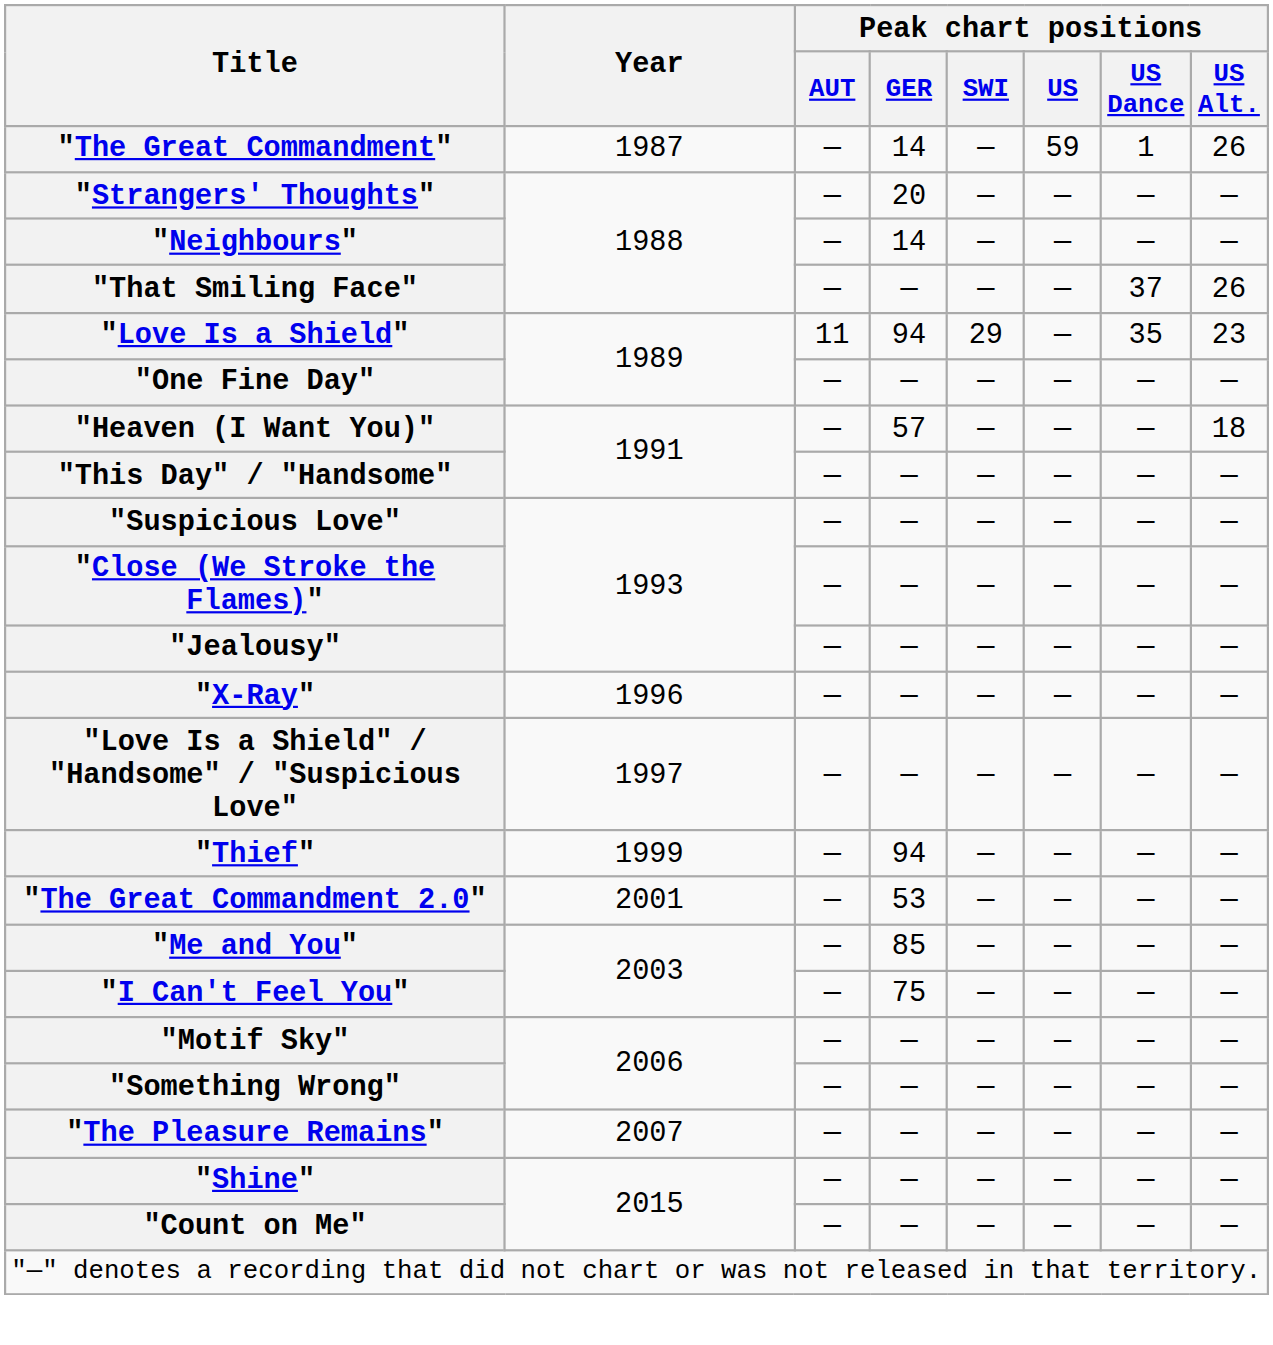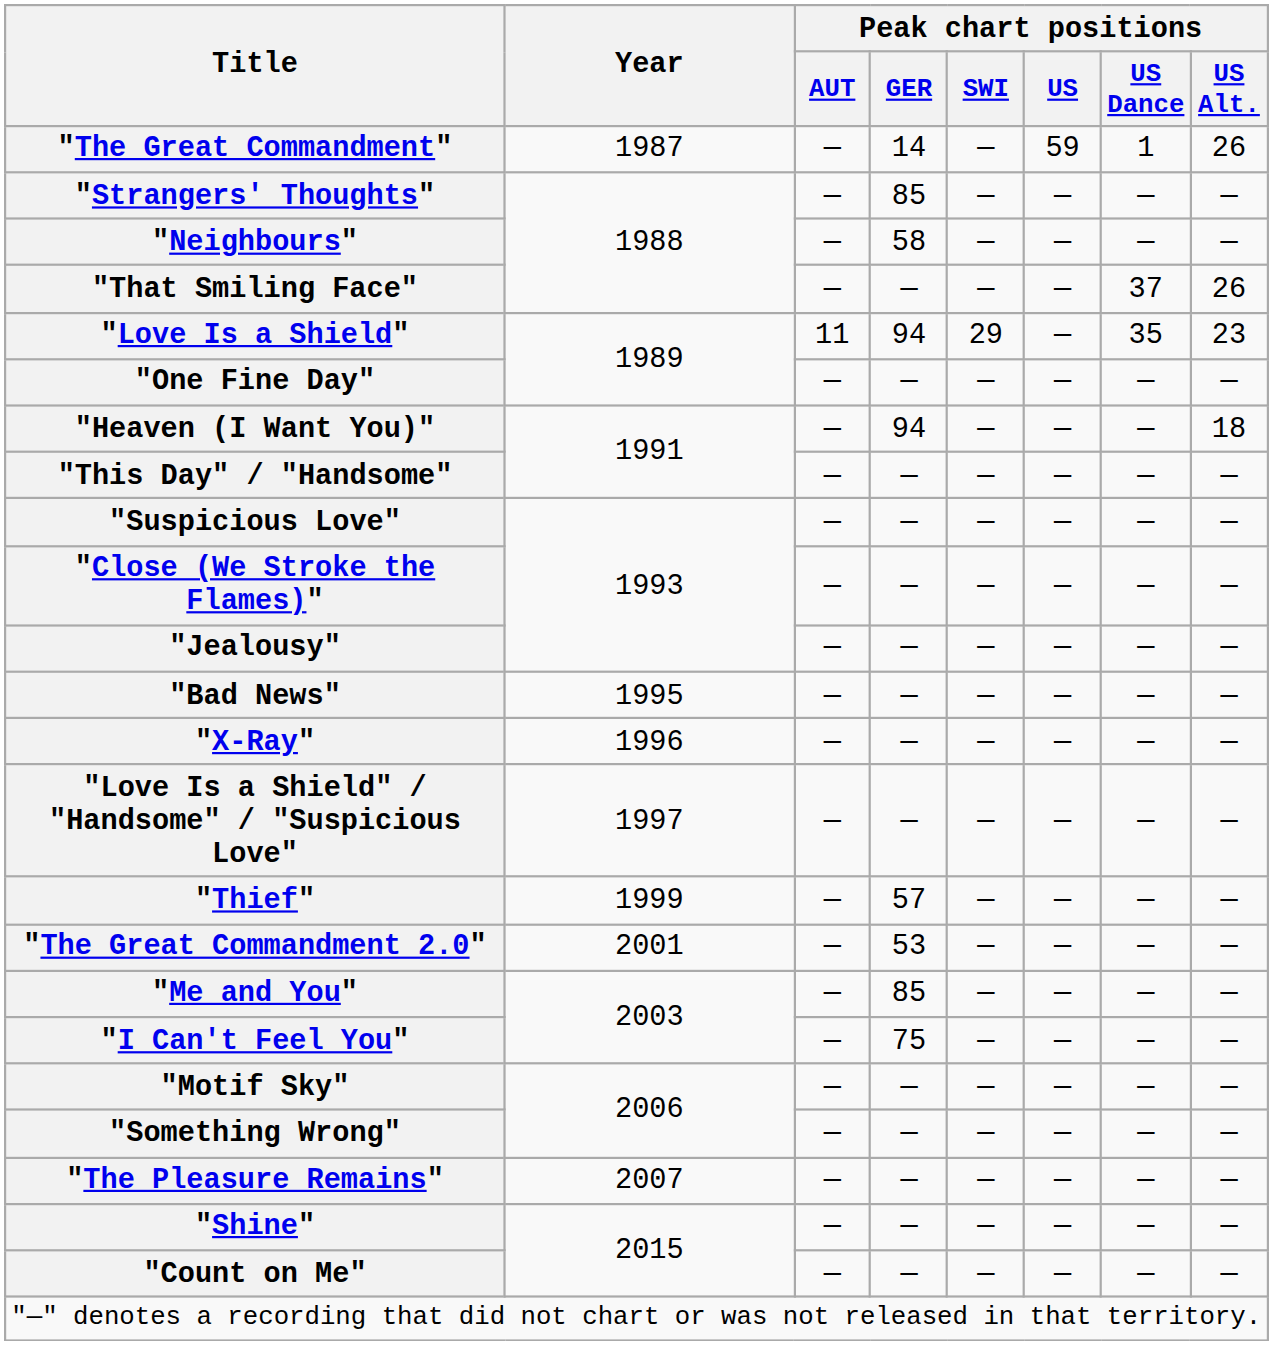 <table class="wikitable plainrowheaders" style="text-align:center;">
 <tr>
 <th scope="col" rowspan="2" style="width:17em;">Title</th>
 <th scope="col" rowspan="2">Year</th>
 <th scope="col" colspan="6">Peak chart positions</th>
 </tr>
 <tr>
 <th scope="col" style="width:2.5em;font-size:90%;"><a href='#'>AUT</a><br></th>
 <th scope="col" style="width:2.5em;font-size:90%;"><a href='#'>GER</a><br></th>
 <th scope="col" style="width:2.5em;font-size:90%;"><a href='#'>SWI</a><br></th>
 <th scope="col" style="width:2.5em;font-size:90%;"><a href='#'>US</a><br></th>
 <th scope="col" style="width:2.5em;font-size:90%;"><a href='#'>US Dance</a><br></th>
 <th scope="col" style="width:2.5em;font-size:90%;"><a href='#'>US Alt.</a><br></th>
 </tr>
 <tr>
 <th scope="row">"<a href='#'>The Great Commandment</a>"</th>
 <td>1987</td>
 <td>—</td>
 <td>14</td>
 <td>—</td>
 <td>59</td>
 <td>1</td>
 <td>26</td>
 </tr>
 <tr>
 <th scope="row">"<a href='#'>Strangers' Thoughts</a>"</th>
 <td rowspan="3">1988</td>
 <td>—</td>
-<td>20</td>
+<td>85</td>
 <td>—</td>
 <td>—</td>
 <td>—</td>
 <td>—</td>
 </tr>
 <tr>
 <th scope="row">"<a href='#'>Neighbours</a>"</th>
 <td>—</td>
-<td>14</td>
+<td>58</td>
 <td>—</td>
 <td>—</td>
 <td>—</td>
 <td>—</td>
 </tr>
 <tr>
 <th scope="row">"That Smiling Face"</th>
 <td>—</td>
 <td>—</td>
 <td>—</td>
 <td>—</td>
 <td>37</td>
 <td>26</td>
 </tr>
 <tr>
 <th scope="row">"<a href='#'>Love Is a Shield</a>"</th>
 <td rowspan="2">1989</td>
 <td>11</td>
 <td>94</td>
 <td>29</td>
 <td>—</td>
 <td>35</td>
 <td>23</td>
 </tr>
 <tr>
 <th scope="row">"One Fine Day"</th>
 <td>—</td>
 <td>—</td>
 <td>—</td>
 <td>—</td>
 <td>—</td>
 <td>—</td>
 </tr>
 <tr>
 <th scope="row">"Heaven (I Want You)"</th>
 <td rowspan="2">1991</td>
 <td>—</td>
-<td>57</td>
+<td>94</td>
 <td>—</td>
 <td>—</td>
 <td>—</td>
 <td>18</td>
 </tr>
 <tr>
 <th scope="row">"This Day" / "Handsome"</th>
 <td>—</td>
 <td>—</td>
 <td>—</td>
 <td>—</td>
 <td>—</td>
 <td>—</td>
 </tr>
 <tr>
 <th scope="row">"Suspicious Love"</th>
 <td rowspan="3">1993</td>
 <td>—</td>
 <td>—</td>
 <td>—</td>
 <td>—</td>
 <td>—</td>
 <td>—</td>
 </tr>
 <tr>
 <th scope="row">"<a href='#'>Close (We Stroke the Flames)</a>"</th>
 <td>—</td>
 <td>—</td>
 <td>—</td>
 <td>—</td>
 <td>—</td>
 <td>—</td>
 </tr>
 <tr>
 <th scope="row">"Jealousy"</th>
 <td>—</td>
 <td>—</td>
 <td>—</td>
 <td>—</td>
 <td>—</td>
 <td>—</td>
 </tr>
 <tr>
+<th scope="row">"Bad News"</th>
+<td>1995</td>
+<td>—</td>
+<td>—</td>
+<td>—</td>
+<td>—</td>
+<td>—</td>
+<td>—</td>
+</tr>
+<tr>
 <th scope="row">"<a href='#'>X-Ray</a>"</th>
 <td>1996</td>
 <td>—</td>
 <td>—</td>
 <td>—</td>
 <td>—</td>
 <td>—</td>
 <td>—</td>
 </tr>
 <tr>
 <th scope="row">"Love Is a Shield" / "Handsome" / "Suspicious Love"</th>
 <td>1997</td>
 <td>—</td>
 <td>—</td>
 <td>—</td>
 <td>—</td>
 <td>—</td>
 <td>—</td>
 </tr>
 <tr>
 <th scope="row">"<a href='#'>Thief</a>"</th>
 <td>1999</td>
 <td>—</td>
-<td>94</td>
+<td>57</td>
 <td>—</td>
 <td>—</td>
 <td>—</td>
 <td>—</td>
 </tr>
 <tr>
 <th scope="row">"<a href='#'>The Great Commandment 2.0</a>"</th>
 <td>2001</td>
 <td>—</td>
 <td>53</td>
 <td>—</td>
 <td>—</td>
 <td>—</td>
 <td>—</td>
 </tr>
 <tr>
 <th scope="row">"<a href='#'>Me and You</a>"</th>
 <td rowspan="2">2003</td>
 <td>—</td>
 <td>85</td>
 <td>—</td>
 <td>—</td>
 <td>—</td>
 <td>—</td>
 </tr>
 <tr>
 <th scope="row">"<a href='#'>I Can't Feel You</a>"</th>
 <td>—</td>
 <td>75</td>
 <td>—</td>
 <td>—</td>
 <td>—</td>
 <td>—</td>
 </tr>
 <tr>
 <th scope="row">"Motif Sky"</th>
 <td rowspan="2">2006</td>
 <td>—</td>
 <td>—</td>
 <td>—</td>
 <td>—</td>
 <td>—</td>
 <td>—</td>
 </tr>
 <tr>
 <th scope="row">"Something Wrong"</th>
 <td>—</td>
 <td>—</td>
 <td>—</td>
 <td>—</td>
 <td>—</td>
 <td>—</td>
 </tr>
 <tr>
 <th scope="row">"<a href='#'>The Pleasure Remains</a>"</th>
 <td>2007</td>
 <td>—</td>
 <td>—</td>
 <td>—</td>
 <td>—</td>
 <td>—</td>
 <td>—</td>
 </tr>
 <tr>
 <th scope="row">"<a href='#'>Shine</a>"</th>
 <td rowspan="2">2015</td>
 <td>—</td>
 <td>—</td>
 <td>—</td>
 <td>—</td>
 <td>—</td>
 <td>—</td>
 </tr>
 <tr>
 <th scope="row">"Count on Me"<br></th>
 <td>—</td>
 <td>—</td>
 <td>—</td>
 <td>—</td>
 <td>—</td>
 <td>—</td>
 </tr>
 <tr>
 <td colspan="8" style="font-size:90%">"—" denotes a recording that did not chart or was not released in that territory.</td>
 </tr>
 </table>
